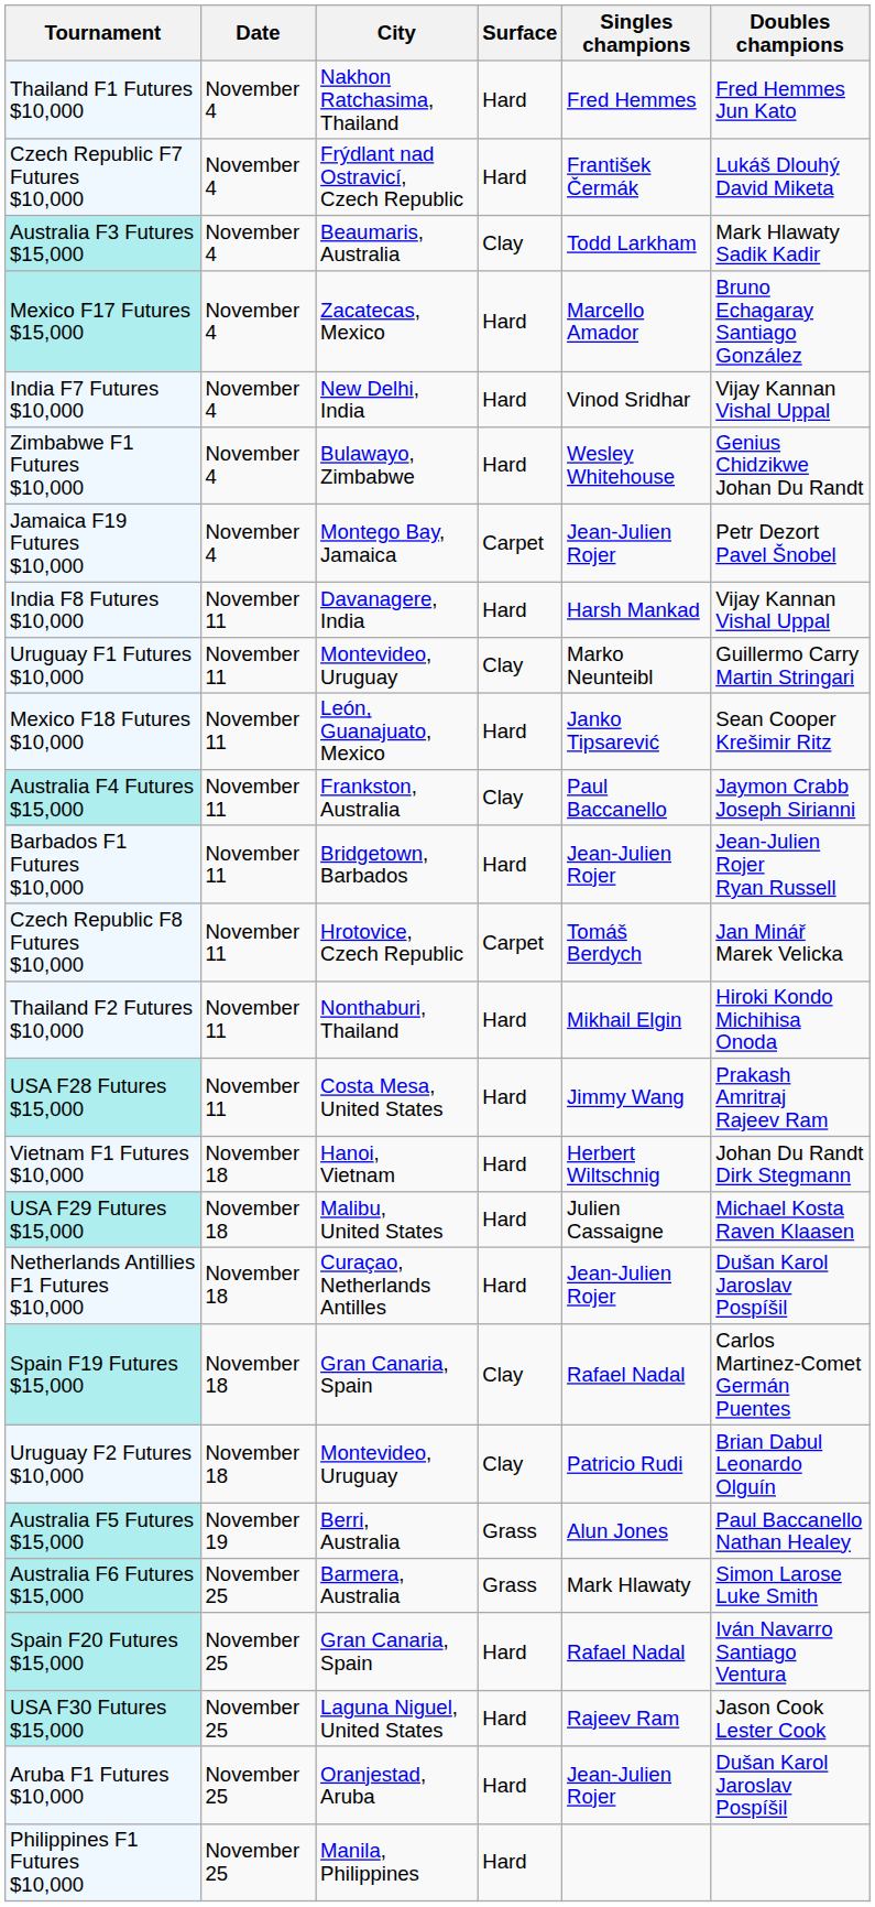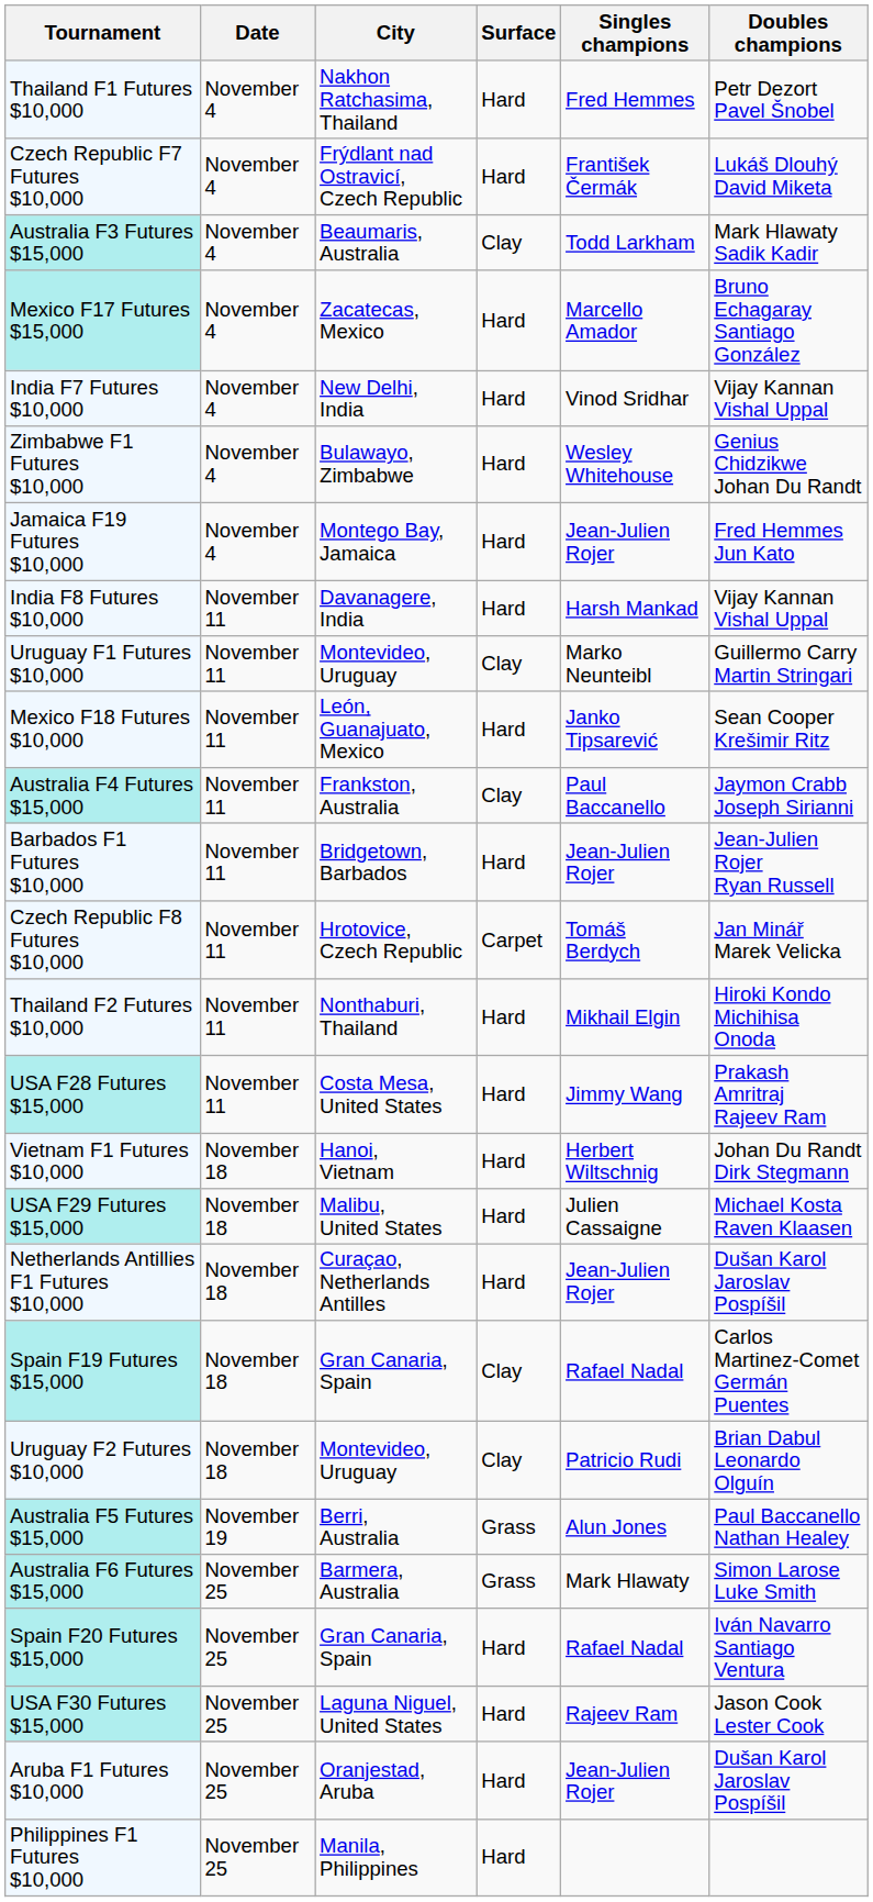 <table class="sortable wikitable" style="font-size:90%">
 <tr>
 <th>Tournament</th>
 <th>Date</th>
 <th>City</th>
 <th>Surface</th>
 <th>Singles champions</th>
 <th>Doubles champions</th>
 </tr>
 <tr>
 <td style="background:#f0f8ff;">Thailand F1 Futures<br>$10,000</td>
 <td>November 4</td>
 <td><a href='#'>Nakhon Ratchasima</a>,<br>Thailand</td>
 <td>Hard</td>
 <td> <a href='#'>Fred Hemmes</a></td>
-<td> <a href='#'>Fred Hemmes</a><br> <a href='#'>Jun Kato</a></td>
+<td> Petr Dezort<br> <a href='#'>Pavel Šnobel</a></td>
 </tr>
 <tr>
 <td style="background:#f0f8ff;">Czech Republic F7 Futures<br>$10,000</td>
 <td>November 4</td>
 <td><a href='#'>Frýdlant nad Ostravicí</a>,<br>Czech Republic</td>
 <td>Hard</td>
 <td> <a href='#'>František Čermák</a></td>
 <td> <a href='#'>Lukáš Dlouhý</a><br> <a href='#'>David Miketa</a></td>
 </tr>
 <tr>
 <td style="background:#afeeee;">Australia F3 Futures<br>$15,000</td>
 <td>November 4</td>
 <td><a href='#'>Beaumaris</a>,<br>Australia</td>
 <td>Clay</td>
 <td> <a href='#'>Todd Larkham</a></td>
 <td> Mark Hlawaty<br> <a href='#'>Sadik Kadir</a></td>
 </tr>
 <tr>
 <td style="background:#afeeee;">Mexico F17 Futures<br>$15,000</td>
 <td>November 4</td>
 <td><a href='#'>Zacatecas</a>,<br>Mexico</td>
 <td>Hard</td>
 <td> <a href='#'>Marcello Amador</a></td>
 <td> <a href='#'>Bruno Echagaray</a><br> <a href='#'>Santiago González</a></td>
 </tr>
 <tr>
 <td style="background:#f0f8ff;">India F7 Futures<br>$10,000</td>
 <td>November 4</td>
 <td><a href='#'>New Delhi</a>,<br>India</td>
 <td>Hard</td>
 <td> Vinod Sridhar</td>
 <td> Vijay Kannan<br> <a href='#'>Vishal Uppal</a></td>
 </tr>
 <tr>
 <td style="background:#f0f8ff;">Zimbabwe F1 Futures<br>$10,000</td>
 <td>November 4</td>
 <td><a href='#'>Bulawayo</a>,<br>Zimbabwe</td>
 <td>Hard</td>
 <td> <a href='#'>Wesley Whitehouse</a></td>
 <td> <a href='#'>Genius Chidzikwe</a><br> Johan Du Randt</td>
 </tr>
 <tr>
 <td style="background:#f0f8ff;">Jamaica F19 Futures<br>$10,000</td>
 <td>November 4</td>
 <td><a href='#'>Montego Bay</a>,<br>Jamaica</td>
-<td>Carpet</td>
+<td>Hard</td>
 <td> <a href='#'>Jean-Julien Rojer</a></td>
-<td> Petr Dezort<br> <a href='#'>Pavel Šnobel</a></td>
+<td> <a href='#'>Fred Hemmes</a><br> <a href='#'>Jun Kato</a></td>
 </tr>
 <tr>
 <td style="background:#f0f8ff;">India F8 Futures<br>$10,000</td>
 <td>November 11</td>
 <td><a href='#'>Davanagere</a>,<br>India</td>
 <td>Hard</td>
 <td> <a href='#'>Harsh Mankad</a></td>
 <td> Vijay Kannan<br> <a href='#'>Vishal Uppal</a></td>
 </tr>
 <tr>
 <td style="background:#f0f8ff;">Uruguay F1 Futures<br>$10,000</td>
 <td>November 11</td>
 <td><a href='#'>Montevideo</a>,<br>Uruguay</td>
 <td>Clay</td>
 <td> Marko Neunteibl</td>
 <td> Guillermo Carry<br> <a href='#'>Martin Stringari</a></td>
 </tr>
 <tr>
 <td style="background:#f0f8ff;">Mexico F18 Futures<br>$10,000</td>
 <td>November 11</td>
 <td><a href='#'>León, Guanajuato</a>,<br>Mexico</td>
 <td>Hard</td>
 <td> <a href='#'>Janko Tipsarević</a></td>
 <td> Sean Cooper<br> <a href='#'>Krešimir Ritz</a></td>
 </tr>
 <tr>
 <td style="background:#afeeee;">Australia F4 Futures<br>$15,000</td>
 <td>November 11</td>
 <td><a href='#'>Frankston</a>,<br>Australia</td>
 <td>Clay</td>
 <td> <a href='#'>Paul Baccanello</a></td>
 <td> <a href='#'>Jaymon Crabb</a><br> <a href='#'>Joseph Sirianni</a></td>
 </tr>
 <tr>
 <td style="background:#f0f8ff;">Barbados F1 Futures<br>$10,000</td>
 <td>November 11</td>
 <td><a href='#'>Bridgetown</a>,<br>Barbados</td>
 <td>Hard</td>
 <td> <a href='#'>Jean-Julien Rojer</a></td>
 <td> <a href='#'>Jean-Julien Rojer</a><br> <a href='#'>Ryan Russell</a></td>
 </tr>
 <tr>
 <td style="background:#f0f8ff;">Czech Republic F8 Futures<br>$10,000</td>
 <td>November 11</td>
 <td><a href='#'>Hrotovice</a>,<br>Czech Republic</td>
 <td>Carpet</td>
 <td> <a href='#'>Tomáš Berdych</a></td>
 <td> <a href='#'>Jan Minář</a><br> Marek Velicka</td>
 </tr>
 <tr>
 <td style="background:#f0f8ff;">Thailand F2 Futures<br>$10,000</td>
 <td>November 11</td>
 <td><a href='#'>Nonthaburi</a>,<br>Thailand</td>
 <td>Hard</td>
 <td> <a href='#'>Mikhail Elgin</a></td>
 <td> <a href='#'>Hiroki Kondo</a><br> <a href='#'>Michihisa Onoda</a></td>
 </tr>
 <tr>
 <td style="background:#afeeee;">USA F28 Futures<br>$15,000</td>
 <td>November 11</td>
 <td><a href='#'>Costa Mesa</a>,<br>United States</td>
 <td>Hard</td>
 <td> <a href='#'>Jimmy Wang</a></td>
 <td> <a href='#'>Prakash Amritraj</a><br> <a href='#'>Rajeev Ram</a></td>
 </tr>
 <tr>
 <td style="background:#f0f8ff;">Vietnam F1 Futures<br>$10,000</td>
 <td>November 18</td>
 <td><a href='#'>Hanoi</a>,<br>Vietnam</td>
 <td>Hard</td>
 <td> <a href='#'>Herbert Wiltschnig</a></td>
 <td> Johan Du Randt<br> <a href='#'>Dirk Stegmann</a></td>
 </tr>
 <tr>
 <td style="background:#afeeee;">USA F29 Futures<br>$15,000</td>
 <td>November 18</td>
 <td><a href='#'>Malibu</a>,<br>United States</td>
 <td>Hard</td>
 <td> Julien Cassaigne</td>
 <td> <a href='#'>Michael Kosta</a><br> <a href='#'>Raven Klaasen</a></td>
 </tr>
 <tr>
 <td style="background:#f0f8ff;">Netherlands Antillies F1 Futures<br>$10,000</td>
 <td>November 18</td>
 <td><a href='#'>Curaçao</a>,<br>Netherlands Antilles</td>
 <td>Hard</td>
 <td> <a href='#'>Jean-Julien Rojer</a></td>
 <td> <a href='#'>Dušan Karol</a><br> <a href='#'>Jaroslav Pospíšil</a></td>
 </tr>
 <tr>
 <td style="background:#afeeee;">Spain F19 Futures<br>$15,000</td>
 <td>November 18</td>
 <td><a href='#'>Gran Canaria</a>,<br>Spain</td>
 <td>Clay</td>
 <td> <a href='#'>Rafael Nadal</a></td>
 <td> Carlos Martinez-Comet<br> <a href='#'>Germán Puentes</a></td>
 </tr>
 <tr>
 <td style="background:#f0f8ff;">Uruguay F2 Futures<br>$10,000</td>
 <td>November 18</td>
 <td><a href='#'>Montevideo</a>,<br>Uruguay</td>
 <td>Clay</td>
 <td> <a href='#'>Patricio Rudi</a></td>
 <td> <a href='#'>Brian Dabul</a><br> <a href='#'>Leonardo Olguín</a></td>
 </tr>
 <tr>
 <td style="background:#afeeee;">Australia F5 Futures<br>$15,000</td>
 <td>November 19</td>
 <td><a href='#'>Berri</a>,<br>Australia</td>
 <td>Grass</td>
 <td> <a href='#'>Alun Jones</a></td>
 <td> <a href='#'>Paul Baccanello</a><br> <a href='#'>Nathan Healey</a></td>
 </tr>
 <tr>
 <td style="background:#afeeee;">Australia F6 Futures<br>$15,000</td>
 <td>November 25</td>
 <td><a href='#'>Barmera</a>,<br>Australia</td>
 <td>Grass</td>
 <td> Mark Hlawaty</td>
 <td> <a href='#'>Simon Larose</a><br> <a href='#'>Luke Smith</a></td>
 </tr>
 <tr>
 <td style="background:#afeeee;">Spain F20 Futures<br>$15,000</td>
 <td>November 25</td>
 <td><a href='#'>Gran Canaria</a>,<br>Spain</td>
 <td>Hard</td>
 <td> <a href='#'>Rafael Nadal</a></td>
 <td> <a href='#'>Iván Navarro</a><br> <a href='#'>Santiago Ventura</a></td>
 </tr>
 <tr>
 <td style="background:#afeeee;">USA F30 Futures<br>$15,000</td>
 <td>November 25</td>
 <td><a href='#'>Laguna Niguel</a>,<br>United States</td>
 <td>Hard</td>
 <td> <a href='#'>Rajeev Ram</a></td>
 <td> Jason Cook<br> <a href='#'>Lester Cook</a></td>
 </tr>
 <tr>
 <td style="background:#f0f8ff;">Aruba F1 Futures<br>$10,000</td>
 <td>November 25</td>
 <td><a href='#'>Oranjestad</a>,<br>Aruba</td>
 <td>Hard</td>
 <td> <a href='#'>Jean-Julien Rojer</a></td>
 <td> <a href='#'>Dušan Karol</a><br> <a href='#'>Jaroslav Pospíšil</a></td>
 </tr>
 <tr>
 <td style="background:#f0f8ff;">Philippines F1 Futures<br>$10,000</td>
 <td>November 25</td>
 <td><a href='#'>Manila</a>,<br>Philippines</td>
 <td>Hard</td>
 <td></td>
 <td></td>
 </tr>
 </table>
